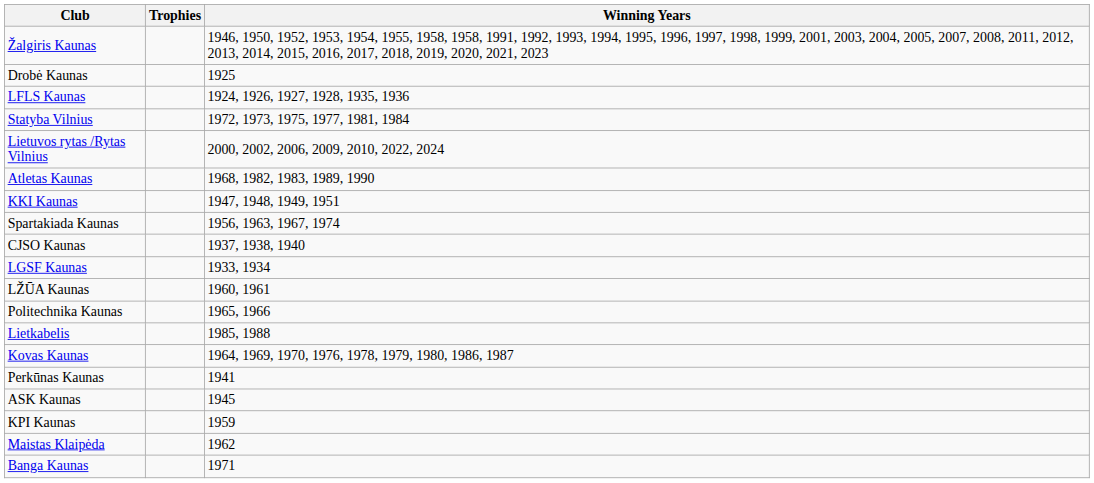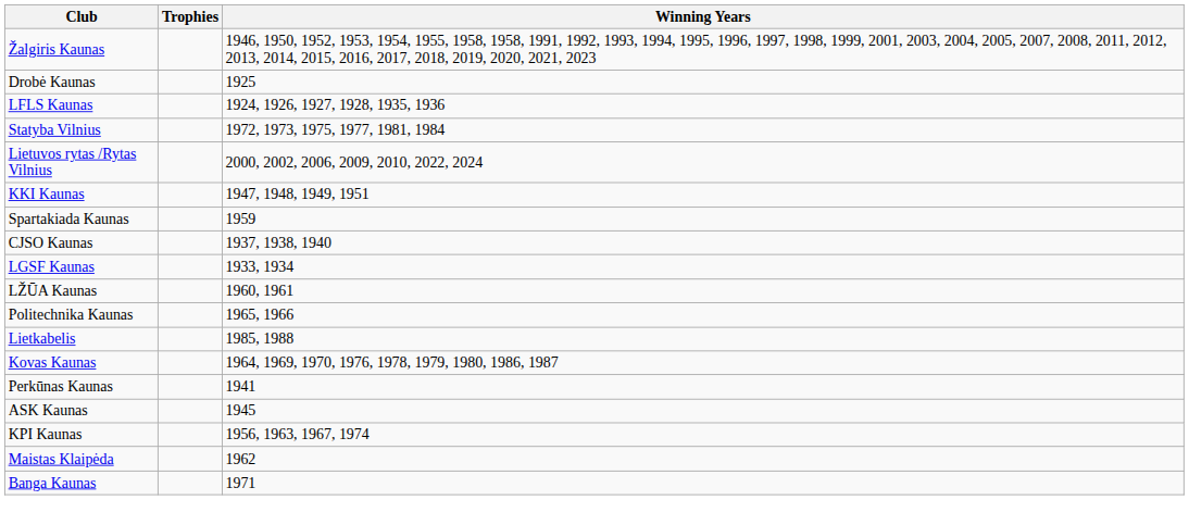 <table class="wikitable">
 <tr>
 <th>Club</th>
 <th>Trophies</th>
 <th>Winning Years</th>
 </tr>
 <tr>
 <td><a href='#'>Žalgiris Kaunas</a></td>
 <td></td>
 <td>1946, 1950, 1952, 1953, 1954, 1955, 1958, 1958, 1991, 1992, 1993, 1994, 1995, 1996, 1997, 1998, 1999, 2001, 2003, 2004, 2005, 2007, 2008, 2011, 2012, 2013, 2014, 2015, 2016, 2017, 2018, 2019, 2020, 2021, 2023</td>
 </tr>
 <tr>
 <td>Drobė Kaunas</td>
 <td></td>
 <td>1925</td>
 </tr>
 <tr>
 <td><a href='#'>LFLS Kaunas</a></td>
 <td></td>
 <td>1924, 1926, 1927, 1928, 1935, 1936</td>
 </tr>
 <tr>
 <td><a href='#'>Statyba Vilnius</a></td>
 <td></td>
 <td>1972, 1973, 1975, 1977, 1981, 1984</td>
 </tr>
 <tr>
 <td><a href='#'>Lietuvos rytas /Rytas Vilnius</a></td>
 <td></td>
 <td>2000, 2002, 2006, 2009, 2010, 2022, 2024</td>
 </tr>
 <tr>
-<td><a href='#'>Atletas Kaunas</a></td>
-<td></td>
-<td>1968, 1982, 1983, 1989, 1990</td>
-</tr>
-<tr>
 <td><a href='#'>KKI Kaunas</a></td>
 <td></td>
 <td>1947, 1948, 1949, 1951</td>
 </tr>
 <tr>
 <td>Spartakiada Kaunas</td>
 <td></td>
-<td>1956, 1963, 1967, 1974</td>
+<td>1959</td>
 </tr>
 <tr>
 <td>CJSO Kaunas</td>
 <td></td>
 <td>1937, 1938, 1940</td>
 </tr>
 <tr>
 <td><a href='#'>LGSF Kaunas</a></td>
 <td></td>
 <td>1933, 1934</td>
 </tr>
 <tr>
 <td>LŽŪA Kaunas</td>
 <td></td>
 <td>1960, 1961</td>
 </tr>
 <tr>
 <td>Politechnika Kaunas</td>
 <td></td>
 <td>1965, 1966</td>
 </tr>
 <tr>
 <td><a href='#'>Lietkabelis</a></td>
 <td></td>
 <td>1985, 1988</td>
 </tr>
 <tr>
 <td><a href='#'>Kovas Kaunas</a></td>
 <td></td>
 <td>1964, 1969, 1970, 1976, 1978, 1979, 1980, 1986, 1987</td>
 </tr>
 <tr>
 <td>Perkūnas Kaunas</td>
 <td></td>
 <td>1941</td>
 </tr>
 <tr>
 <td>ASK Kaunas</td>
 <td></td>
 <td>1945</td>
 </tr>
 <tr>
 <td>KPI Kaunas</td>
 <td></td>
-<td>1959</td>
+<td>1956, 1963, 1967, 1974</td>
 </tr>
 <tr>
 <td><a href='#'>Maistas Klaipėda</a></td>
 <td></td>
 <td>1962</td>
 </tr>
 <tr>
 <td><a href='#'>Banga Kaunas</a></td>
 <td></td>
 <td>1971</td>
 </tr>
 </table>
